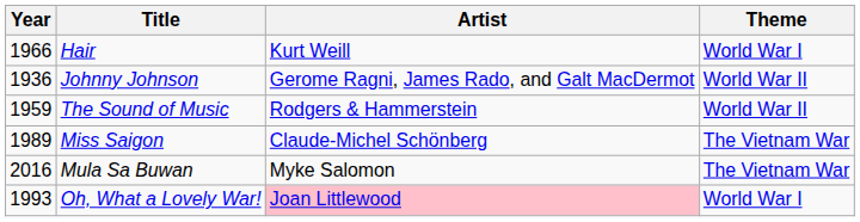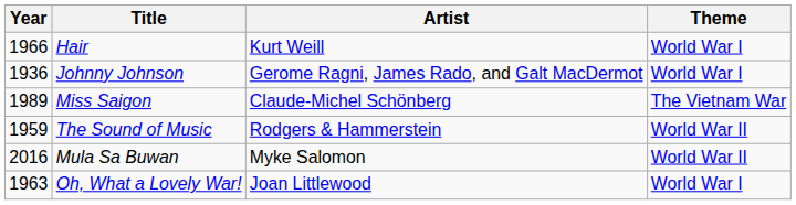 <table class="wikitable sortable">
 <tr>
 <th>Year</th>
 <th>Title</th>
 <th>Artist</th>
 <th>Theme</th>
 </tr>
 <tr>
 <td>1966</td>
 <td><em><a href='#'>Hair</a></em></td>
 <td><a href='#'>Kurt Weill</a></td>
 <td><a href='#'>World War I</a></td>
 </tr>
 <tr>
 <td>1936</td>
 <td><em><a href='#'>Johnny Johnson</a></em></td>
 <td><a href='#'>Gerome Ragni</a>, <a href='#'>James Rado</a>, and <a href='#'>Galt MacDermot</a></td>
-<td><a href='#'>World War II</a></td>
+<td><a href='#'>World War I</a></td>
+</tr>
+<tr>
+<td>1989</td>
+<td><em><a href='#'>Miss Saigon</a></em></td>
+<td><a href='#'>Claude-Michel Schönberg</a></td>
+<td><a href='#'>The Vietnam War</a></td>
 </tr>
 <tr>
 <td>1959</td>
 <td><em><a href='#'>The Sound of Music</a></em></td>
 <td><a href='#'>Rodgers & Hammerstein</a></td>
 <td><a href='#'>World War II</a></td>
 </tr>
 <tr>
-<td>1989</td>
-<td><em><a href='#'>Miss Saigon</a></em></td>
-<td><a href='#'>Claude-Michel Schönberg</a></td>
-<td><a href='#'>The Vietnam War</a></td>
-</tr>
-<tr>
 <td>2016</td>
 <td><em>Mula Sa Buwan</em></td>
 <td>Myke Salomon</td>
-<td><a href='#'>The Vietnam War</a></td>
+<td><a href='#'>World War II</a></td>
 </tr>
 <tr>
-<td>1993</td>
+<td>1963</td>
 <td><em><a href='#'>Oh, What a Lovely War!</a></em></td>
-<td style="background: pink;"><a href='#'>Joan Littlewood</a></td>
+<td><a href='#'>Joan Littlewood</a></td>
 <td><a href='#'>World War I</a></td>
 </tr>
 </table>
